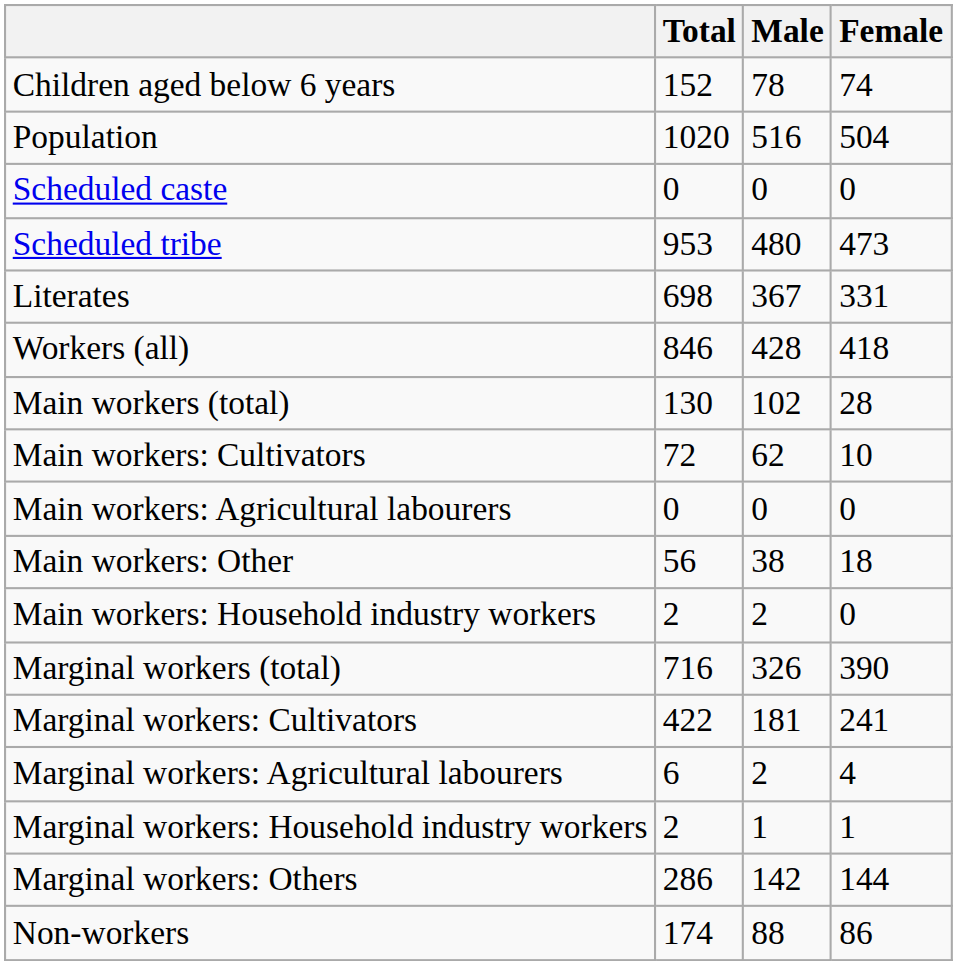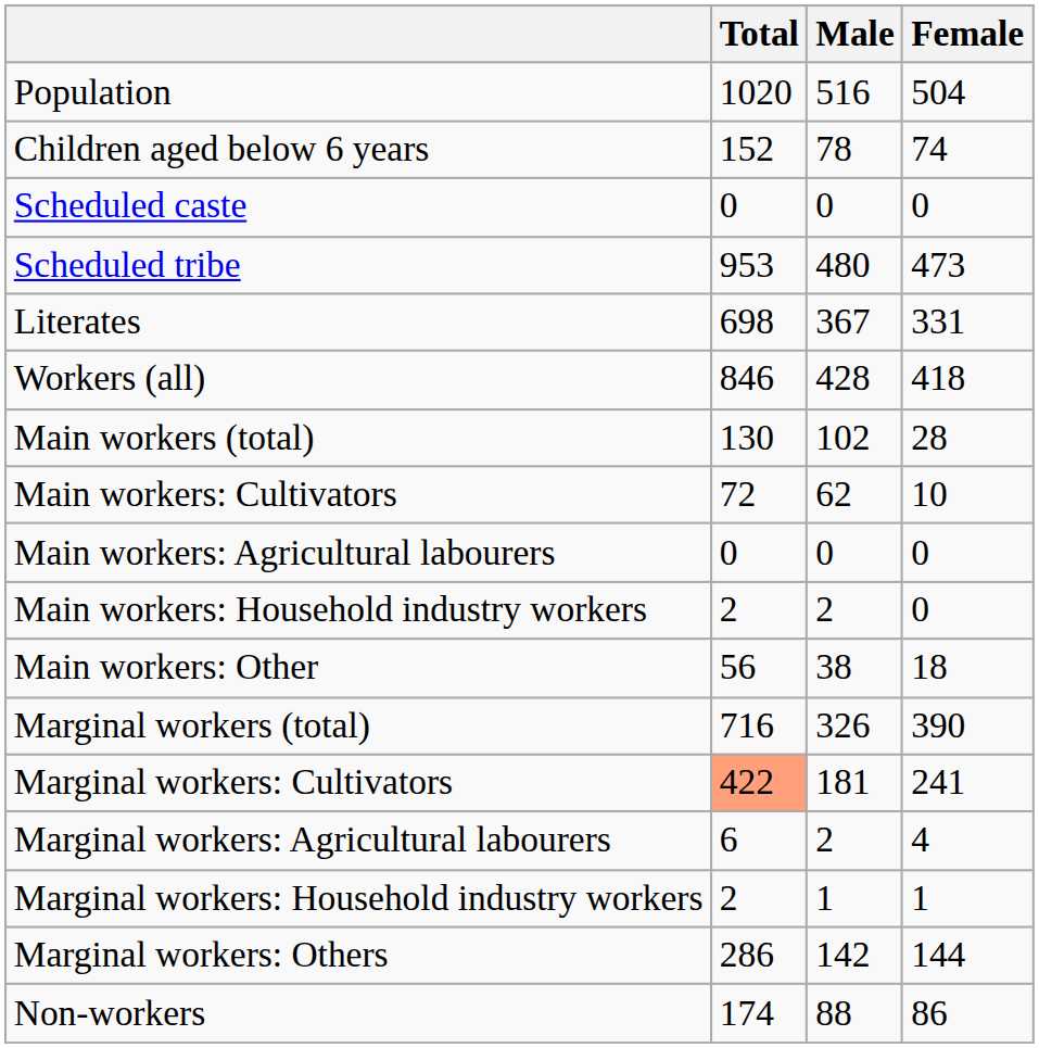 <table class="wikitable sortable">
 <tr>
 <th></th>
 <th>Total</th>
 <th>Male</th>
 <th>Female</th>
 </tr>
 <tr>
+<td>Population</td>
+<td>1020</td>
+<td>516</td>
+<td>504</td>
+</tr>
+<tr>
 <td>Children aged below 6 years</td>
 <td>152</td>
 <td>78</td>
 <td>74</td>
-</tr>
-<tr>
-<td>Population</td>
-<td>1020</td>
-<td>516</td>
-<td>504</td>
 </tr>
 <tr>
 <td><a href='#'>Scheduled caste</a></td>
 <td>0</td>
 <td>0</td>
 <td>0</td>
 </tr>
 <tr>
 <td><a href='#'>Scheduled tribe</a></td>
 <td>953</td>
 <td>480</td>
 <td>473</td>
 </tr>
 <tr>
 <td>Literates</td>
 <td>698</td>
 <td>367</td>
 <td>331</td>
 </tr>
 <tr>
 <td>Workers (all)</td>
 <td>846</td>
 <td>428</td>
 <td>418</td>
 </tr>
 <tr>
 <td>Main workers (total)</td>
 <td>130</td>
 <td>102</td>
 <td>28</td>
 </tr>
 <tr>
 <td>Main workers: Cultivators</td>
 <td>72</td>
 <td>62</td>
 <td>10</td>
 </tr>
 <tr>
 <td>Main workers: Agricultural labourers</td>
 <td>0</td>
 <td>0</td>
 <td>0</td>
 </tr>
 <tr>
+<td>Main workers: Household industry workers</td>
+<td>2</td>
+<td>2</td>
+<td>0</td>
+</tr>
+<tr>
 <td>Main workers: Other</td>
 <td>56</td>
 <td>38</td>
 <td>18</td>
-</tr>
-<tr>
-<td>Main workers: Household industry workers</td>
-<td>2</td>
-<td>2</td>
-<td>0</td>
 </tr>
 <tr>
 <td>Marginal workers (total)</td>
 <td>716</td>
 <td>326</td>
 <td>390</td>
 </tr>
 <tr>
 <td>Marginal workers: Cultivators</td>
-<td>422</td>
+<td style="background: lightsalmon;">422</td>
 <td>181</td>
 <td>241</td>
 </tr>
 <tr>
 <td>Marginal workers: Agricultural labourers</td>
 <td>6</td>
 <td>2</td>
 <td>4</td>
 </tr>
 <tr>
 <td>Marginal workers: Household industry workers</td>
 <td>2</td>
 <td>1</td>
 <td>1</td>
 </tr>
 <tr>
 <td>Marginal workers: Others</td>
 <td>286</td>
 <td>142</td>
 <td>144</td>
 </tr>
 <tr>
 <td>Non-workers</td>
 <td>174</td>
 <td>88</td>
 <td>86</td>
 </tr>
 </table>
